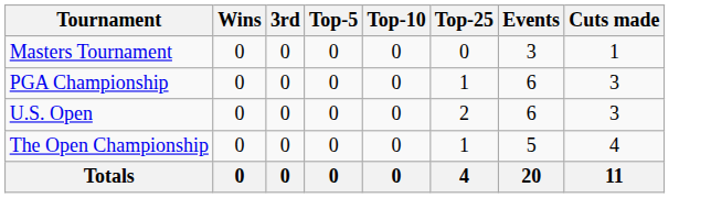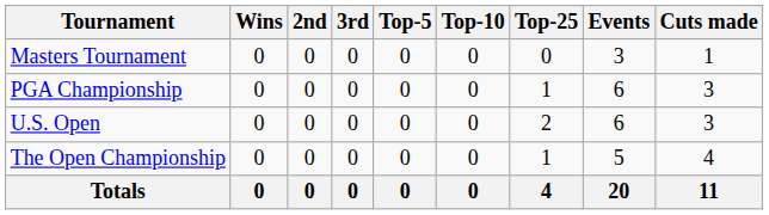 <table class=wikitable style=text-align:center>
 <tr>
 <th>Tournament</th>
 <th>Wins</th>
+<th>2nd</th>
 <th>3rd</th>
 <th>Top-5</th>
 <th>Top-10</th>
 <th>Top-25</th>
 <th>Events</th>
 <th>Cuts made</th>
 </tr>
 <tr>
 <td align=left><a href='#'>Masters Tournament</a></td>
 <td>0</td>
 <td>0</td>
 <td>0</td>
 <td>0</td>
 <td>0</td>
+<td>0</td>
 <td>3</td>
 <td>1</td>
 </tr>
 <tr>
 <td align=left><a href='#'>PGA Championship</a></td>
+<td>0</td>
 <td>0</td>
 <td>0</td>
 <td>0</td>
 <td>0</td>
 <td>1</td>
 <td>6</td>
 <td>3</td>
 </tr>
 <tr>
 <td align=left><a href='#'>U.S. Open</a></td>
 <td>0</td>
 <td>0</td>
 <td>0</td>
 <td>0</td>
+<td>0</td>
 <td>2</td>
 <td>6</td>
 <td>3</td>
 </tr>
 <tr>
 <td align=left><a href='#'>The Open Championship</a></td>
+<td>0</td>
 <td>0</td>
 <td>0</td>
 <td>0</td>
 <td>0</td>
 <td>1</td>
 <td>5</td>
 <td>4</td>
 </tr>
 <tr>
 <th>Totals</th>
 <th>0</th>
 <th>0</th>
 <th>0</th>
 <th>0</th>
+<th>0</th>
 <th>4</th>
 <th>20</th>
 <th>11</th>
 </tr>
 </table>
